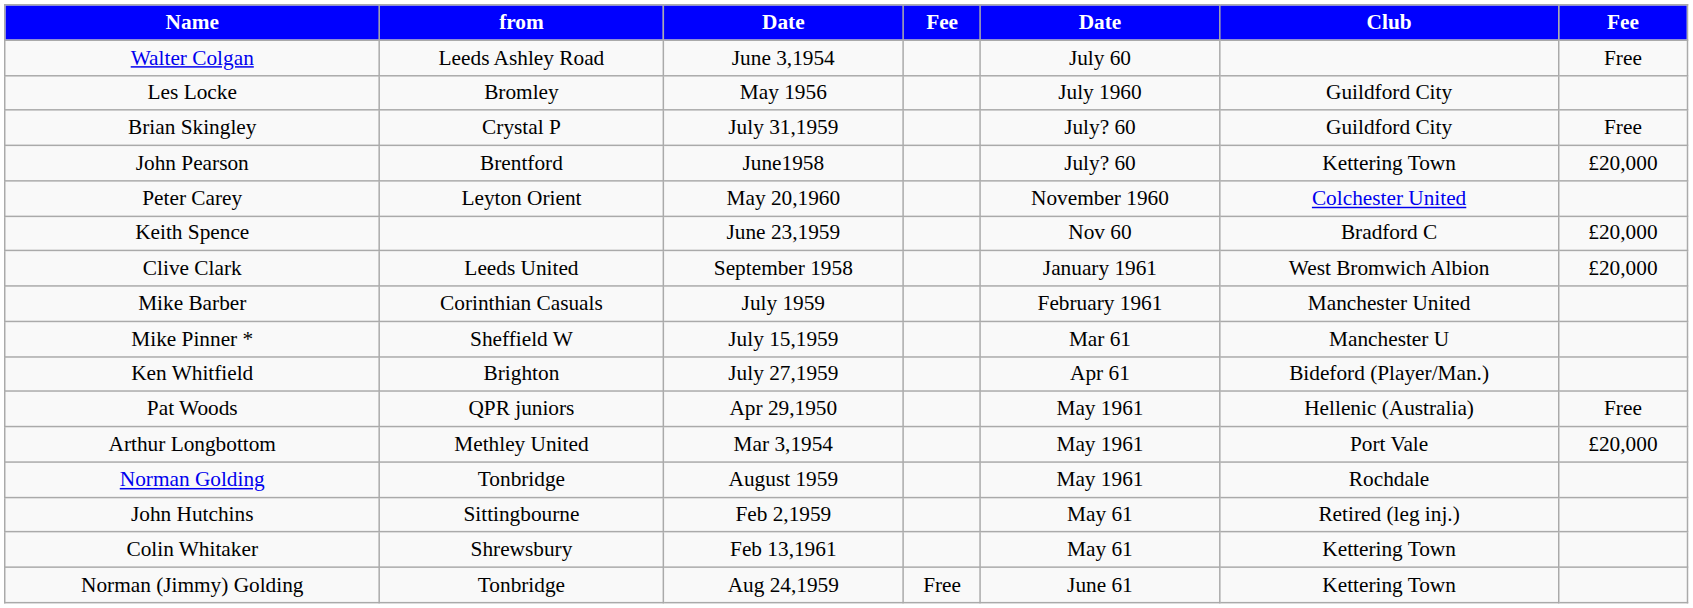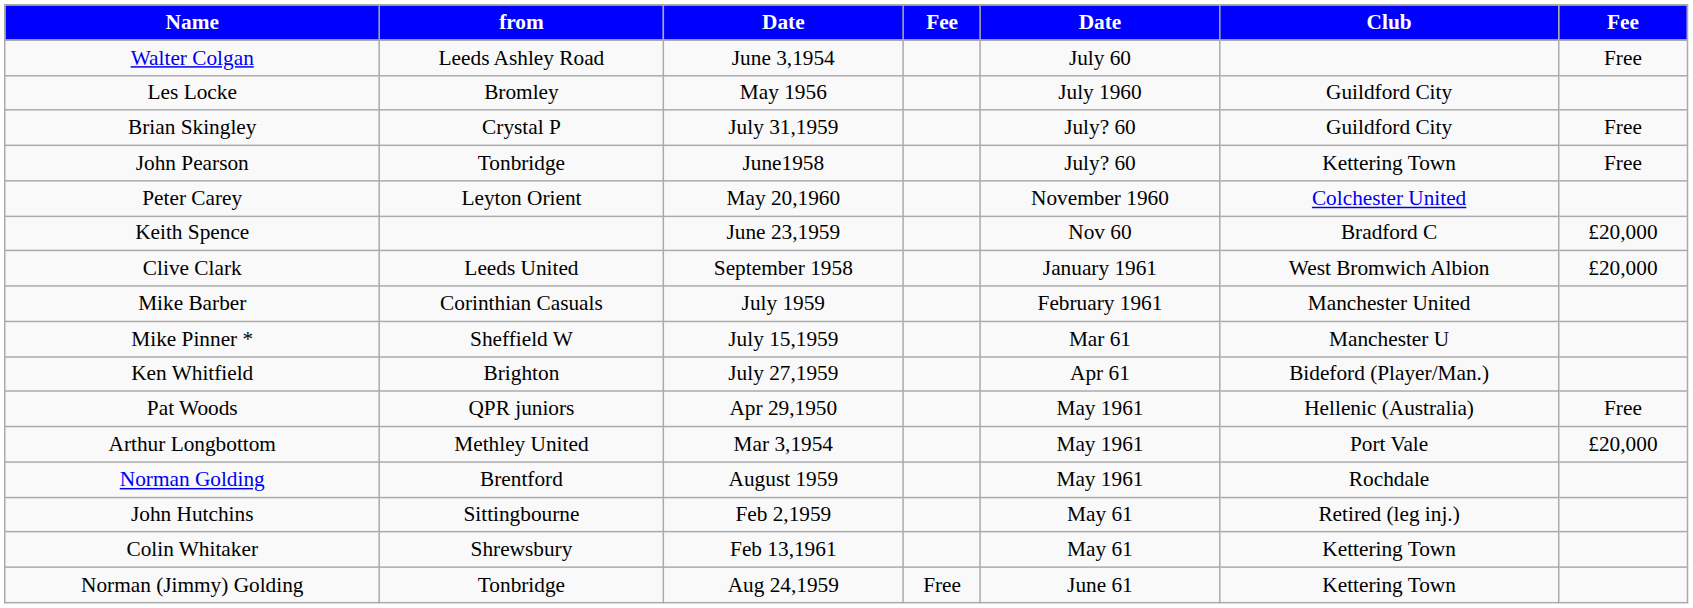 <table class="wikitable" style="text-align:center; font-size:90%; width:90%;">
 <tr>
 <th style="background:#0000FF; color:#FFFFFF; text-align:center;"><strong>Name</strong></th>
 <th style="background:#0000FF; color:#FFFFFF; text-align:center;">from</th>
 <th style="background:#0000FF; color:#FFFFFF; text-align:center;">Date</th>
 <th style="background:#0000FF; color:#FFFFFF; text-align:center;">Fee</th>
 <th style="background:#0000FF; color:#FFFFFF; text-align:center;"><strong>Date</strong></th>
 <th style="background:#0000FF; color:#FFFFFF; text-align:center;">Club</th>
 <th style="background:#0000FF; color:#FFFFFF; text-align:center;"><strong>Fee</strong></th>
 </tr>
 <tr>
 <td><a href='#'>Walter Colgan</a></td>
 <td>Leeds Ashley Road</td>
 <td>June 3,1954</td>
 <td></td>
 <td>July 60</td>
 <td></td>
 <td>Free</td>
 </tr>
 <tr>
 <td>Les Locke</td>
 <td>Bromley</td>
 <td>May 1956</td>
 <td></td>
 <td>July 1960</td>
 <td>Guildford City</td>
 <td></td>
 </tr>
 <tr>
 <td>Brian Skingley</td>
 <td>Crystal P</td>
 <td>July 31,1959</td>
 <td></td>
 <td>July? 60</td>
 <td>Guildford City</td>
 <td>Free</td>
 </tr>
 <tr>
 <td>John Pearson</td>
-<td>Brentford</td>
+<td>Tonbridge</td>
 <td>June1958</td>
 <td></td>
 <td>July? 60</td>
 <td>Kettering Town</td>
-<td>£20,000</td>
+<td>Free</td>
 </tr>
 <tr>
 <td>Peter Carey</td>
 <td>Leyton Orient</td>
 <td>May 20,1960</td>
 <td></td>
 <td>November 1960</td>
 <td><a href='#'>Colchester United</a></td>
 <td></td>
 </tr>
 <tr>
 <td>Keith Spence</td>
 <td></td>
 <td>June 23,1959</td>
 <td></td>
 <td>Nov 60</td>
 <td>Bradford C</td>
 <td>£20,000</td>
 </tr>
 <tr>
 <td>Clive Clark</td>
 <td>Leeds United</td>
 <td>September 1958</td>
 <td></td>
 <td>January 1961</td>
 <td>West Bromwich Albion</td>
 <td>£20,000</td>
 </tr>
 <tr>
 <td>Mike Barber</td>
 <td>Corinthian Casuals</td>
 <td>July 1959</td>
 <td></td>
 <td>February 1961</td>
 <td>Manchester United</td>
 <td></td>
 </tr>
 <tr>
 <td>Mike Pinner *</td>
 <td>Sheffield W</td>
 <td>July 15,1959</td>
 <td></td>
 <td>Mar 61</td>
 <td>Manchester U</td>
 <td></td>
 </tr>
 <tr>
 <td>Ken Whitfield</td>
 <td>Brighton</td>
 <td>July 27,1959</td>
 <td></td>
 <td>Apr 61</td>
 <td>Bideford (Player/Man.)</td>
 <td></td>
 </tr>
 <tr>
 <td>Pat Woods</td>
 <td>QPR juniors</td>
 <td>Apr 29,1950</td>
 <td></td>
 <td>May 1961</td>
 <td>Hellenic (Australia)</td>
 <td>Free</td>
 </tr>
 <tr>
 <td>Arthur Longbottom</td>
 <td>Methley United</td>
 <td>Mar 3,1954</td>
 <td></td>
 <td>May 1961</td>
 <td>Port Vale</td>
 <td>£20,000</td>
 </tr>
 <tr>
 <td><a href='#'>Norman Golding</a></td>
-<td>Tonbridge</td>
+<td>Brentford</td>
 <td>August 1959</td>
 <td></td>
 <td>May 1961</td>
 <td>Rochdale</td>
 <td></td>
 </tr>
 <tr>
 <td>John Hutchins</td>
 <td>Sittingbourne</td>
 <td>Feb 2,1959</td>
 <td></td>
 <td>May 61</td>
 <td>Retired (leg inj.)</td>
 <td></td>
 </tr>
 <tr>
 <td>Colin Whitaker</td>
 <td>Shrewsbury</td>
 <td>Feb 13,1961</td>
 <td></td>
 <td>May 61</td>
 <td>Kettering Town</td>
 <td></td>
 </tr>
 <tr>
 <td>Norman (Jimmy) Golding</td>
 <td>Tonbridge</td>
 <td>Aug 24,1959</td>
 <td>Free</td>
 <td>June 61</td>
 <td>Kettering Town</td>
 <td></td>
 </tr>
 </table>
